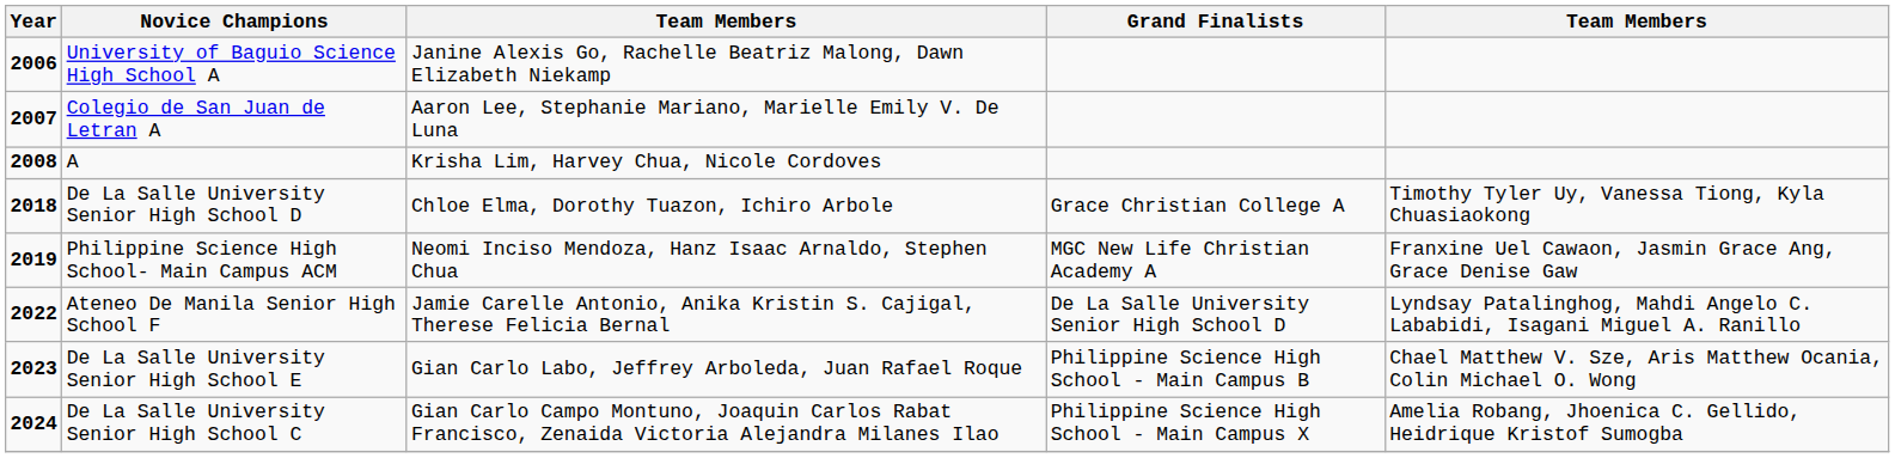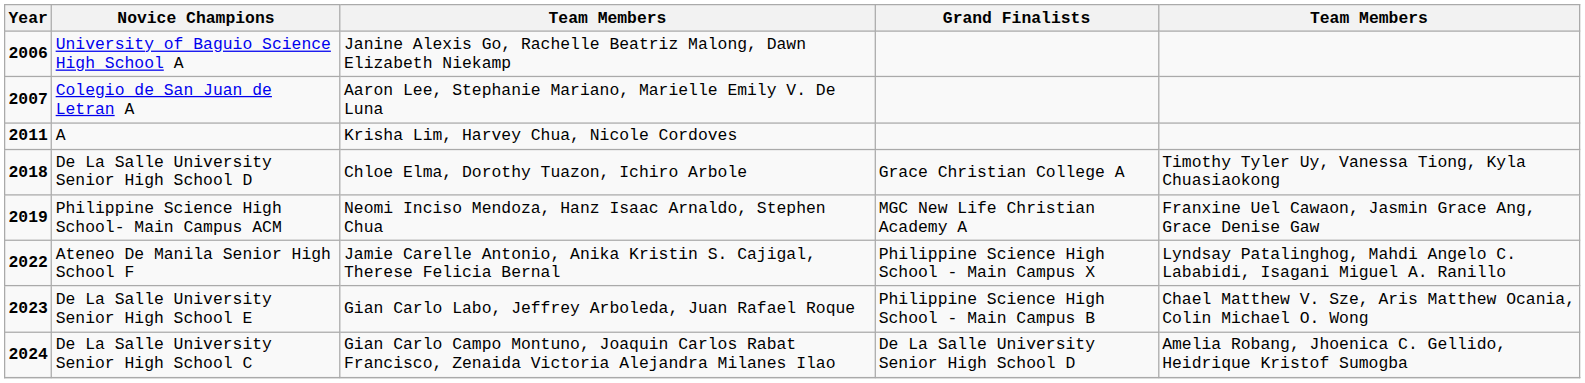 <table class="wikitable">
 <tr>
 <th><strong>Year</strong></th>
 <th><strong>Novice Champions</strong></th>
 <th><strong>Team Members</strong></th>
 <th><strong>Grand Finalists</strong></th>
 <th><strong>Team Members</strong></th>
 </tr>
 <tr>
 <td><strong>2006</strong></td>
 <td><a href='#'>University of Baguio Science High School</a> A</td>
 <td>Janine Alexis Go, Rachelle Beatriz Malong, Dawn Elizabeth Niekamp</td>
 <td></td>
 <td></td>
 </tr>
 <tr>
 <td><strong>2007</strong></td>
 <td><a href='#'>Colegio de San Juan de Letran</a> A</td>
 <td>Aaron Lee, Stephanie Mariano, Marielle Emily V. De Luna</td>
 <td></td>
 <td></td>
 </tr>
 <tr>
-<td><strong>2008</strong></td>
+<td><strong>2011</strong></td>
 <td> A</td>
 <td>Krisha Lim, Harvey Chua, Nicole Cordoves</td>
 <td></td>
 <td></td>
 </tr>
 <tr>
 <td><strong>2018</strong></td>
 <td>De La Salle University Senior High School D</td>
 <td>Chloe Elma, Dorothy Tuazon, Ichiro Arbole</td>
 <td>Grace Christian College A</td>
 <td>Timothy Tyler Uy, Vanessa Tiong, Kyla Chuasiaokong</td>
 </tr>
 <tr>
 <td><strong>2019</strong></td>
 <td>Philippine Science High School- Main Campus ACM</td>
 <td>Neomi Inciso Mendoza, Hanz Isaac Arnaldo, Stephen Chua</td>
 <td>MGC New Life Christian Academy A</td>
 <td>Franxine Uel Cawaon, Jasmin Grace Ang, Grace Denise Gaw</td>
 </tr>
 <tr>
 <td><strong>2022</strong></td>
 <td>Ateneo De Manila Senior High School F</td>
 <td>Jamie Carelle Antonio, Anika Kristin S. Cajigal, Therese Felicia Bernal</td>
-<td>De La Salle University Senior High School D</td>
+<td>Philippine Science High School - Main Campus X</td>
 <td>Lyndsay Patalinghog, Mahdi Angelo C. Lababidi, Isagani Miguel A. Ranillo</td>
 </tr>
 <tr>
 <td><strong>2023</strong></td>
 <td>De La Salle University Senior High School E</td>
 <td>Gian Carlo Labo, Jeffrey Arboleda, Juan Rafael Roque</td>
 <td>Philippine Science High School - Main Campus B</td>
 <td>Chael Matthew V. Sze, Aris Matthew Ocania, Colin Michael O. Wong</td>
 </tr>
 <tr>
 <td><strong>2024</strong></td>
 <td>De La Salle University Senior High School C</td>
 <td>Gian Carlo Campo Montuno, Joaquin Carlos Rabat Francisco, Zenaida Victoria Alejandra Milanes Ilao</td>
-<td>Philippine Science High School - Main Campus X</td>
+<td>De La Salle University Senior High School D</td>
 <td>Amelia Robang, Jhoenica C. Gellido, Heidrique Kristof Sumogba</td>
 </tr>
 <tr>
 </tr>
 </table>
